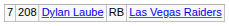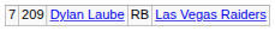 <table class="wikitable" style="text-align:center">
 <tr>
 </tr>
 <tr>
 <td>7</td>
-<td>208</td>
+<td>209</td>
 <td><a href='#'>Dylan Laube</a></td>
 <td>RB</td>
 <td><a href='#'>Las Vegas Raiders</a></td>
 </tr>
 </table>
